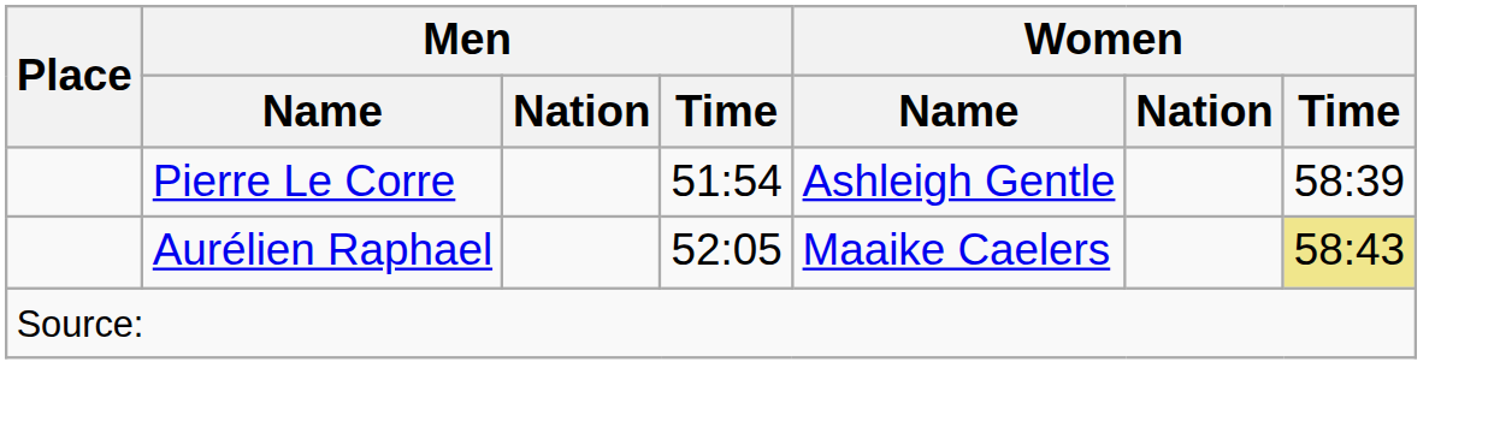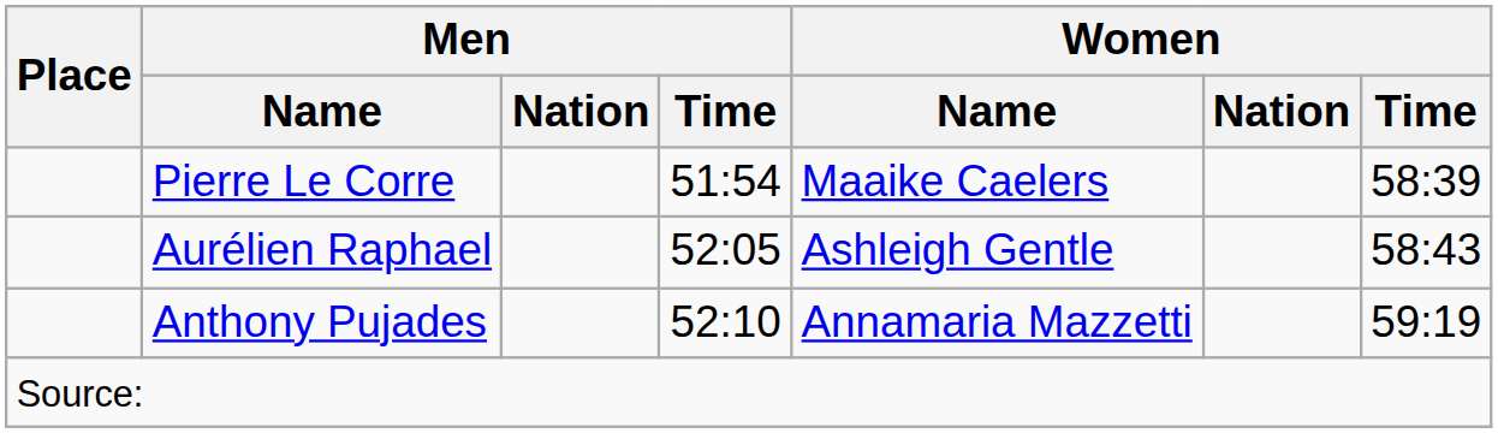 <table class="wikitable">
 <tr>
 <th rowspan="2">Place</th>
 <th colspan="3">Men</th>
 <th colspan="3">Women</th>
 </tr>
 <tr>
 <th>Name</th>
 <th>Nation</th>
 <th>Time</th>
 <th>Name</th>
 <th>Nation</th>
 <th>Time</th>
 </tr>
 <tr>
 <td align="center"></td>
 <td><a href='#'>Pierre Le Corre</a></td>
 <td></td>
 <td>51:54</td>
-<td><a href='#'>Ashleigh Gentle</a></td>
+<td><a href='#'>Maaike Caelers</a></td>
 <td></td>
 <td>58:39</td>
 </tr>
 <tr>
 <td align="center"></td>
 <td><a href='#'>Aurélien Raphael</a></td>
 <td></td>
 <td>52:05</td>
-<td><a href='#'>Maaike Caelers</a></td>
+<td><a href='#'>Ashleigh Gentle</a></td>
 <td></td>
-<td style="background: khaki;">58:43</td>
+<td>58:43</td>
+</tr>
+<tr>
+<td align="center"></td>
+<td><a href='#'>Anthony Pujades</a></td>
+<td></td>
+<td>52:10</td>
+<td><a href='#'>Annamaria Mazzetti</a></td>
+<td></td>
+<td>59:19</td>
 </tr>
 <tr>
 <td colspan="7"><small>Source:</small></td>
 </tr>
 </table>
